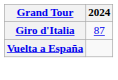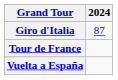 <table class="wikitable plainrowheaders">
 <tr>
 <th scope="col"><a href='#'>Grand Tour</a></th>
 <th>2024</th>
 </tr>
 <tr style="text-align:center;">
 <th scope="row"> <a href='#'>Giro d'Italia</a></th>
 <td><a href='#'>87</a></td>
 </tr>
 <tr style="text-align:center;">
+<th scope="row"> <a href='#'>Tour de France</a></th>
+<td></td>
+</tr>
+<tr style="text-align:center;">
 <th scope="row"> <a href='#'>Vuelta a España</a></th>
 <td></td>
 </tr>
 </table>
